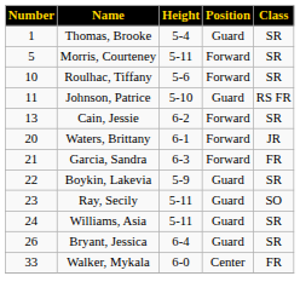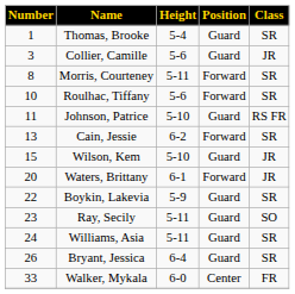 <table class="wikitable" style="text-align:center">
 <tr>
 <th style=" background:black;color:gold;">Number</th>
 <th style=" background:black;color:gold;">Name</th>
 <th style=" background:black;color:gold;">Height</th>
 <th style=" background:black;color:gold;">Position</th>
 <th style=" background:black;color:gold;">Class</th>
 </tr>
 <tr>
 <td>1</td>
 <td>Thomas, Brooke</td>
 <td>5-4</td>
 <td>Guard</td>
 <td>SR</td>
 </tr>
 <tr>
-<td>5</td>
+<td>3</td>
+<td>Collier, Camille</td>
+<td>5-6</td>
+<td>Guard</td>
+<td>JR</td>
+</tr>
+<tr>
+<td>8</td>
 <td>Morris, Courteney</td>
 <td>5-11</td>
 <td>Forward</td>
 <td>SR</td>
 </tr>
 <tr>
 <td>10</td>
 <td>Roulhac, Tiffany</td>
 <td>5-6</td>
 <td>Forward</td>
 <td>SR</td>
 </tr>
 <tr>
 <td>11</td>
 <td>Johnson, Patrice</td>
 <td>5-10</td>
 <td>Guard</td>
 <td>RS FR</td>
 </tr>
 <tr>
 <td>13</td>
 <td>Cain, Jessie</td>
 <td>6-2</td>
 <td>Forward</td>
 <td>SR</td>
 </tr>
 <tr>
+<td>15</td>
+<td>Wilson, Kem</td>
+<td>5-10</td>
+<td>Guard</td>
+<td>JR</td>
+</tr>
+<tr>
 <td>20</td>
 <td>Waters, Brittany</td>
 <td>6-1</td>
 <td>Forward</td>
 <td>JR</td>
-</tr>
-<tr>
-<td>21</td>
-<td>Garcia, Sandra</td>
-<td>6-3</td>
-<td>Forward</td>
-<td>FR</td>
 </tr>
 <tr>
 <td>22</td>
 <td>Boykin, Lakevia</td>
 <td>5-9</td>
 <td>Guard</td>
 <td>SR</td>
 </tr>
 <tr>
 <td>23</td>
 <td>Ray, Secily</td>
 <td>5-11</td>
 <td>Guard</td>
 <td>SO</td>
 </tr>
 <tr>
 <td>24</td>
 <td>Williams, Asia</td>
 <td>5-11</td>
 <td>Guard</td>
 <td>SR</td>
 </tr>
 <tr>
 <td>26</td>
 <td>Bryant, Jessica</td>
 <td>6-4</td>
 <td>Guard</td>
 <td>SR</td>
 </tr>
 <tr>
 <td>33</td>
 <td>Walker, Mykala</td>
 <td>6-0</td>
 <td>Center</td>
 <td>FR</td>
 </tr>
 <tr>
 </tr>
 </table>
